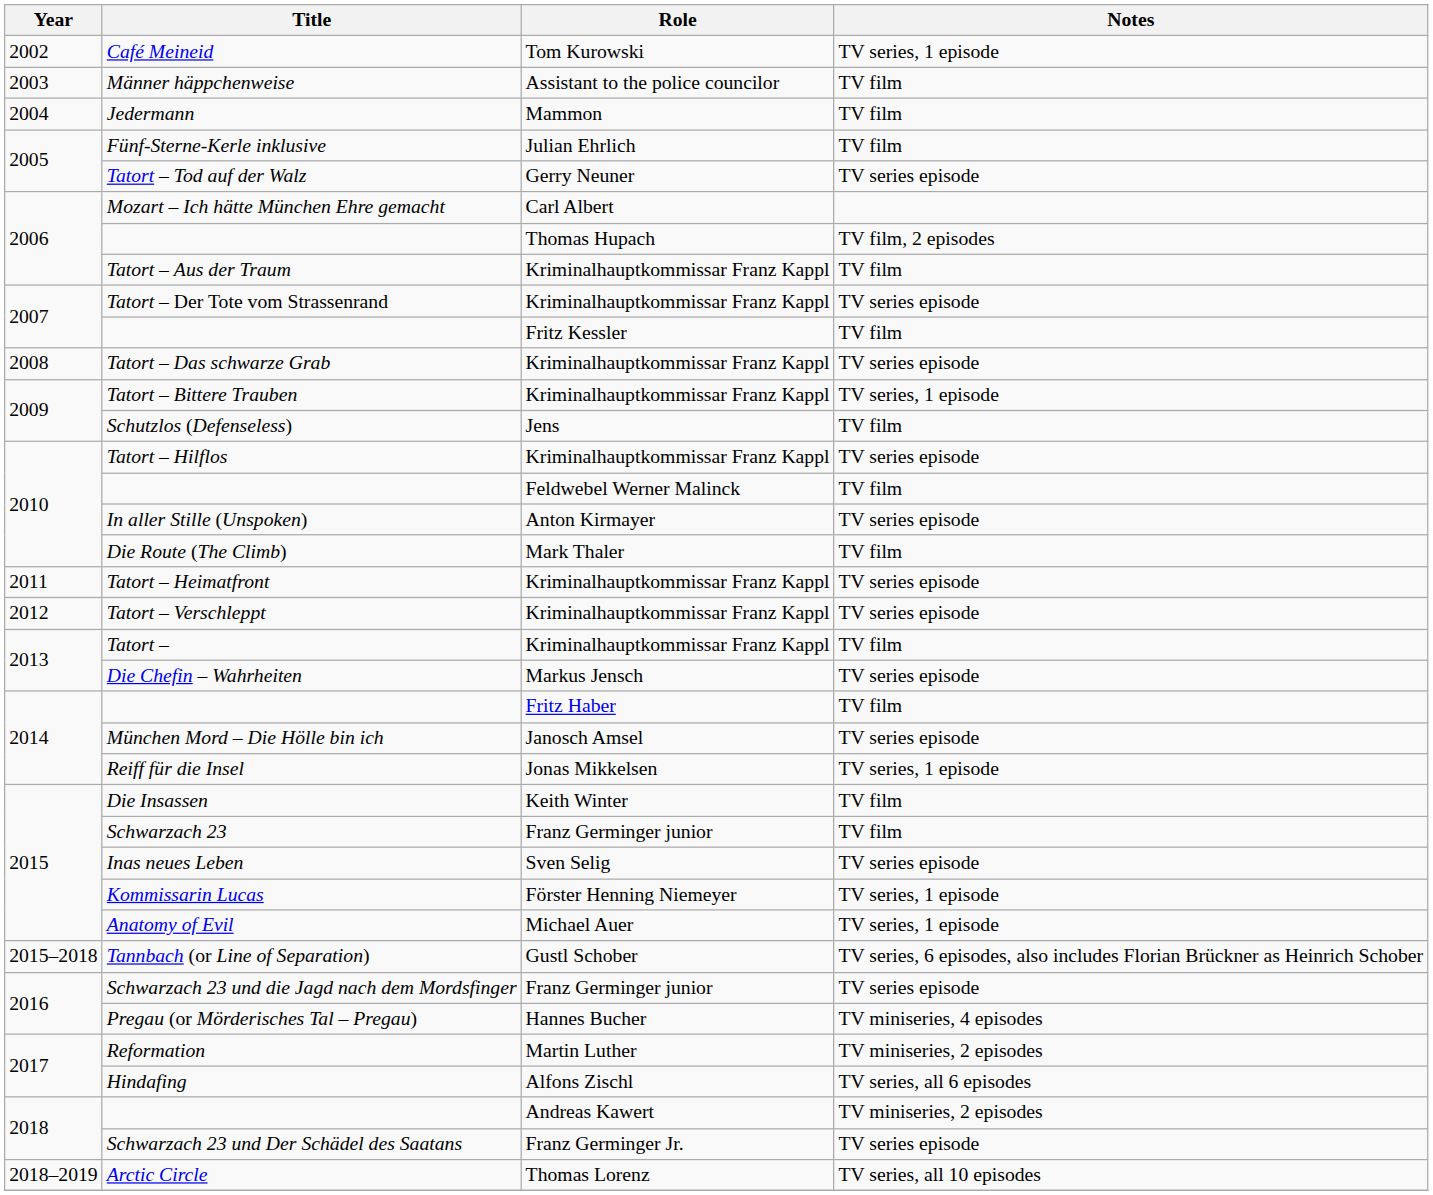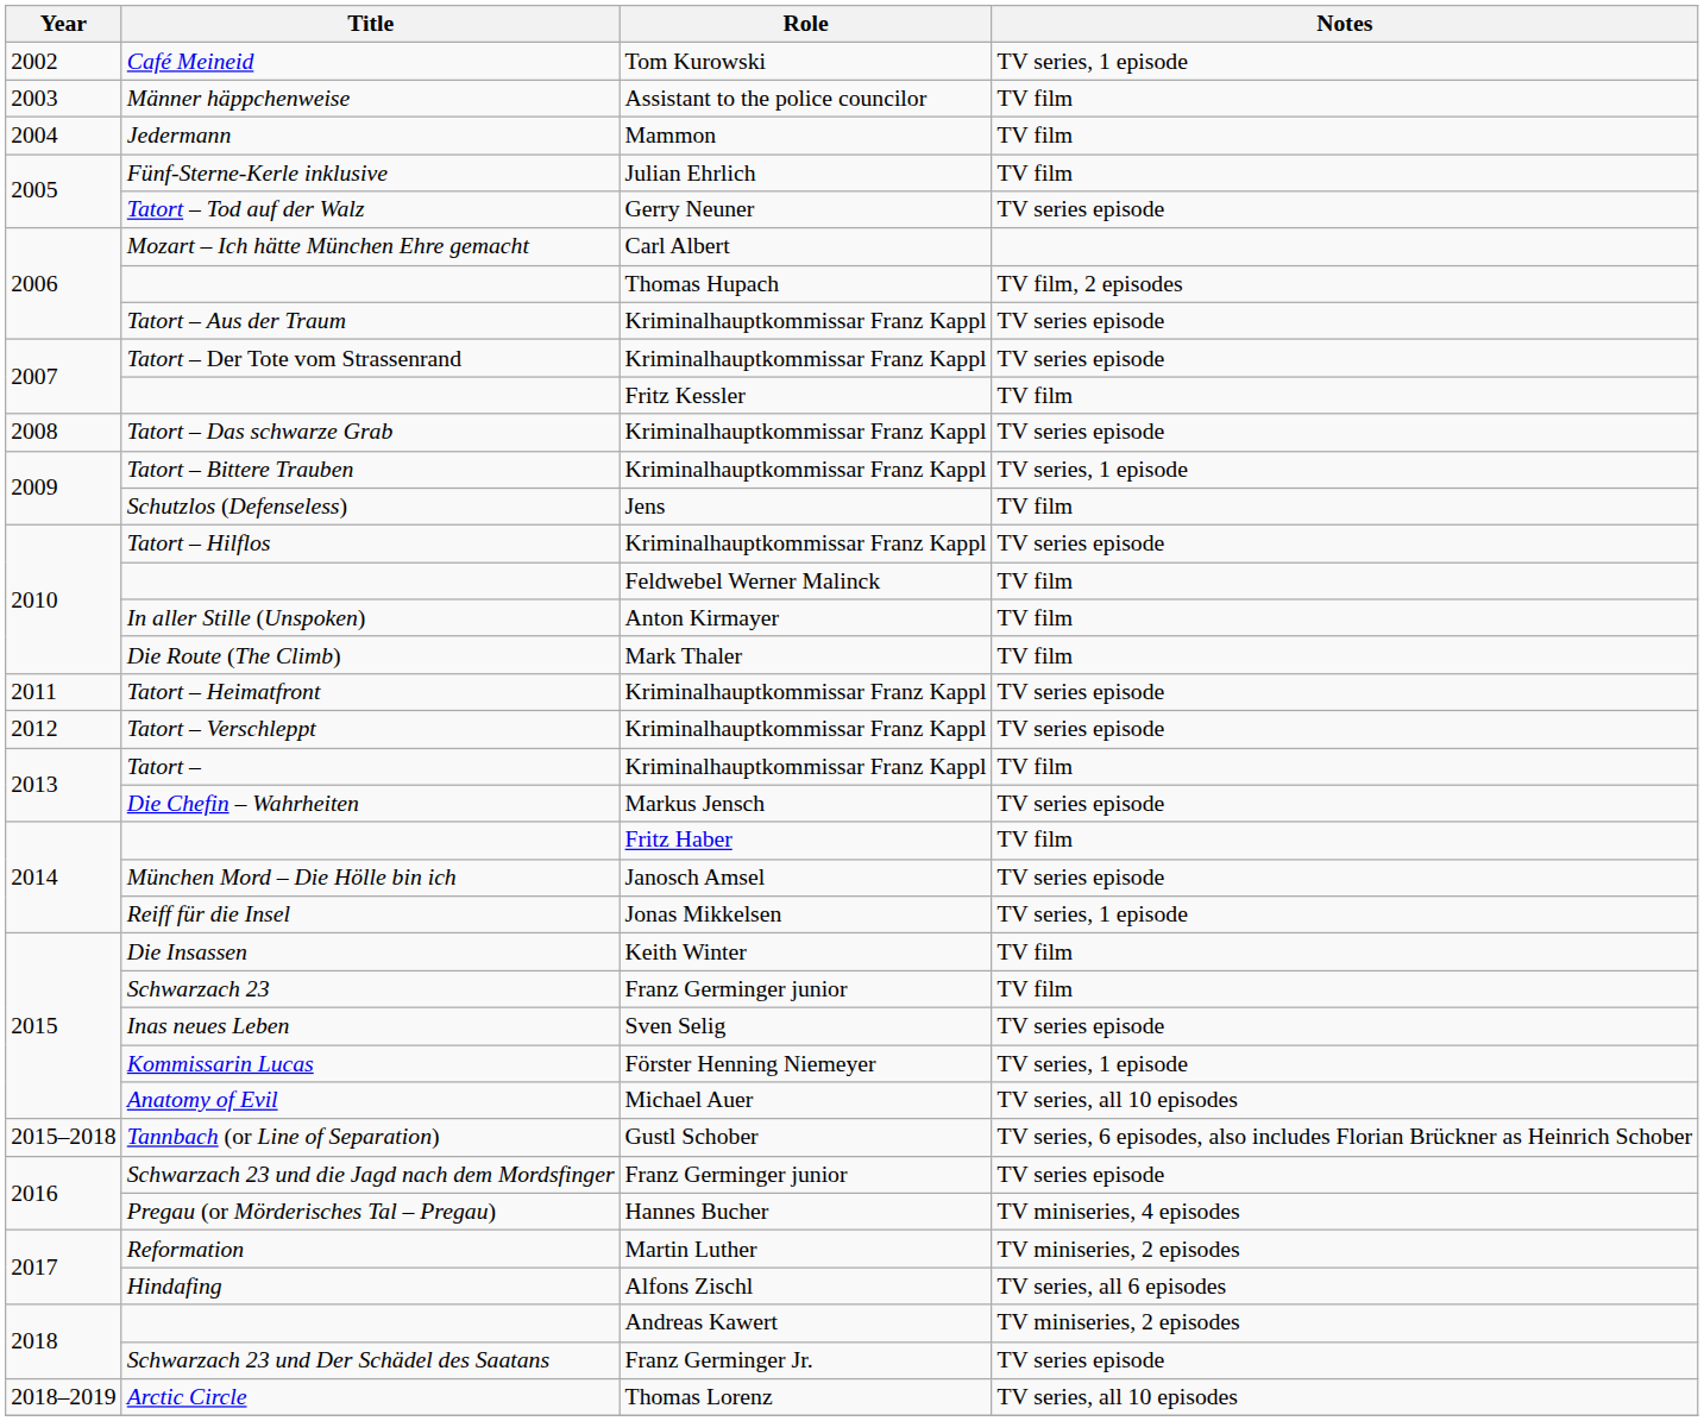 <table class="wikitable sortable">
 <tr>
 <th>Year</th>
 <th>Title</th>
 <th>Role</th>
 <th>Notes</th>
 </tr>
 <tr>
 <td>2002</td>
 <td><em><a href='#'>Café Meineid</a></em></td>
 <td>Tom Kurowski</td>
 <td>TV series, 1 episode</td>
 </tr>
 <tr>
 <td>2003</td>
 <td><em>Männer häppchenweise</em></td>
 <td>Assistant to the police councilor</td>
 <td>TV film</td>
 </tr>
 <tr>
 <td>2004</td>
 <td><em>Jedermann</em></td>
 <td>Mammon</td>
 <td>TV film</td>
 </tr>
 <tr>
 <td rowspan=2>2005</td>
 <td><em>Fünf-Sterne-Kerle inklusive</em></td>
 <td>Julian Ehrlich</td>
 <td>TV film</td>
 </tr>
 <tr>
 <td><em><a href='#'>Tatort</a></em> – <em>Tod auf der Walz</em></td>
 <td>Gerry Neuner</td>
 <td>TV series episode</td>
 </tr>
 <tr>
 <td rowspan=3>2006</td>
 <td><em>Mozart – Ich hätte München Ehre gemacht</em></td>
 <td>Carl Albert</td>
 <td></td>
 </tr>
 <tr>
 <td><em></em></td>
 <td>Thomas Hupach</td>
 <td>TV film, 2 episodes</td>
 </tr>
 <tr>
 <td><em>Tatort</em> – <em>Aus der Traum</em></td>
 <td>Kriminalhauptkommissar Franz Kappl</td>
-<td>TV film</td>
+<td>TV series episode</td>
 </tr>
 <tr>
 <td rowspan=2>2007</td>
 <td><em>Tatort</em> – Der Tote vom Strassenrand</td>
 <td>Kriminalhauptkommissar Franz Kappl</td>
 <td>TV series episode</td>
 </tr>
 <tr>
 <td><em></em></td>
 <td>Fritz Kessler</td>
 <td>TV film</td>
 </tr>
 <tr>
 <td>2008</td>
 <td><em>Tatort</em> – <em>Das schwarze Grab</em></td>
 <td>Kriminalhauptkommissar Franz Kappl</td>
 <td>TV series episode</td>
 </tr>
 <tr>
 <td rowspan=2>2009</td>
 <td><em>Tatort</em> – <em>Bittere Trauben</em></td>
 <td>Kriminalhauptkommissar Franz Kappl</td>
 <td>TV series, 1 episode</td>
 </tr>
 <tr>
 <td><em>Schutzlos</em> (<em>Defenseless</em>)</td>
 <td>Jens</td>
 <td>TV film</td>
 </tr>
 <tr>
 <td rowspan=4>2010</td>
 <td><em>Tatort</em> – <em>Hilflos</em></td>
 <td>Kriminalhauptkommissar Franz Kappl</td>
 <td>TV series episode</td>
 </tr>
 <tr>
 <td><em></em></td>
 <td>Feldwebel Werner Malinck</td>
 <td>TV film</td>
 </tr>
 <tr>
 <td><em>In aller Stille</em> (<em>Unspoken</em>)</td>
 <td>Anton Kirmayer</td>
-<td>TV series episode</td>
+<td>TV film</td>
 </tr>
 <tr>
 <td><em>Die Route</em> (<em>The Climb</em>)</td>
 <td>Mark Thaler</td>
 <td>TV film</td>
 </tr>
 <tr>
 <td>2011</td>
 <td><em>Tatort</em> – <em>Heimatfront</em></td>
 <td>Kriminalhauptkommissar Franz Kappl</td>
 <td>TV series episode</td>
 </tr>
 <tr>
 <td>2012</td>
 <td><em>Tatort</em> – <em>Verschleppt</em></td>
 <td>Kriminalhauptkommissar Franz Kappl</td>
 <td>TV series episode</td>
 </tr>
 <tr>
 <td rowspan=2>2013</td>
 <td><em>Tatort</em> – <em></em></td>
 <td>Kriminalhauptkommissar Franz Kappl</td>
 <td>TV film</td>
 </tr>
 <tr>
 <td><em><a href='#'>Die Chefin</a></em> – <em>Wahrheiten</em></td>
 <td>Markus Jensch</td>
 <td>TV series episode</td>
 </tr>
 <tr>
 <td rowspan=3>2014</td>
 <td><em></em></td>
 <td><a href='#'>Fritz Haber</a></td>
 <td>TV film</td>
 </tr>
 <tr>
 <td><em>München Mord</em> – <em>Die Hölle bin ich</em></td>
 <td>Janosch Amsel</td>
 <td>TV series episode</td>
 </tr>
 <tr>
 <td><em>Reiff für die Insel</em></td>
 <td>Jonas Mikkelsen</td>
 <td>TV series, 1 episode</td>
 </tr>
 <tr>
 <td rowspan=5>2015</td>
 <td><em>Die Insassen</em></td>
 <td>Keith Winter</td>
 <td>TV film</td>
 </tr>
 <tr>
 <td><em>Schwarzach 23</em></td>
 <td>Franz Germinger junior</td>
 <td>TV film</td>
 </tr>
 <tr>
 <td><em>Inas neues Leben</em></td>
 <td>Sven Selig</td>
 <td>TV series episode</td>
 </tr>
 <tr>
 <td><em><a href='#'>Kommissarin Lucas</a></em></td>
 <td>Förster Henning Niemeyer</td>
 <td>TV series, 1 episode</td>
 </tr>
 <tr>
 <td><em><a href='#'>Anatomy of Evil</a></em></td>
 <td>Michael Auer</td>
-<td>TV series, 1 episode</td>
+<td>TV series, all 10 episodes</td>
 </tr>
 <tr>
 <td>2015–2018</td>
 <td><em><a href='#'>Tannbach</a></em> (or <em>Line of Separation</em>)</td>
 <td>Gustl Schober</td>
 <td>TV series, 6 episodes, also includes Florian Brückner as Heinrich Schober </td>
 </tr>
 <tr>
 <td rowspan=2>2016</td>
 <td><em>Schwarzach 23 und die Jagd nach dem Mordsfinger</em></td>
 <td>Franz Germinger junior</td>
 <td>TV series episode</td>
 </tr>
 <tr>
 <td><em>Pregau</em> (or <em>Mörderisches Tal – Pregau</em>)</td>
 <td>Hannes Bucher</td>
 <td>TV miniseries, 4 episodes</td>
 </tr>
 <tr>
 <td rowspan=2>2017</td>
 <td><em>Reformation</em></td>
 <td>Martin Luther</td>
 <td>TV miniseries, 2 episodes</td>
 </tr>
 <tr>
 <td><em>Hindafing</em></td>
 <td>Alfons Zischl</td>
 <td>TV series, all 6 episodes</td>
 </tr>
 <tr>
 <td rowspan=2>2018</td>
 <td><em></em></td>
 <td>Andreas Kawert</td>
 <td>TV miniseries, 2 episodes</td>
 </tr>
 <tr>
 <td><em>Schwarzach 23 und Der Schädel des Saatans</em></td>
 <td>Franz Germinger Jr.</td>
 <td>TV series episode</td>
 </tr>
 <tr>
 <td>2018–2019</td>
 <td><em><a href='#'>Arctic Circle</a></em></td>
 <td>Thomas Lorenz<br></td>
 <td>TV series, all 10 episodes</td>
 </tr>
 <tr>
 </tr>
 </table>
